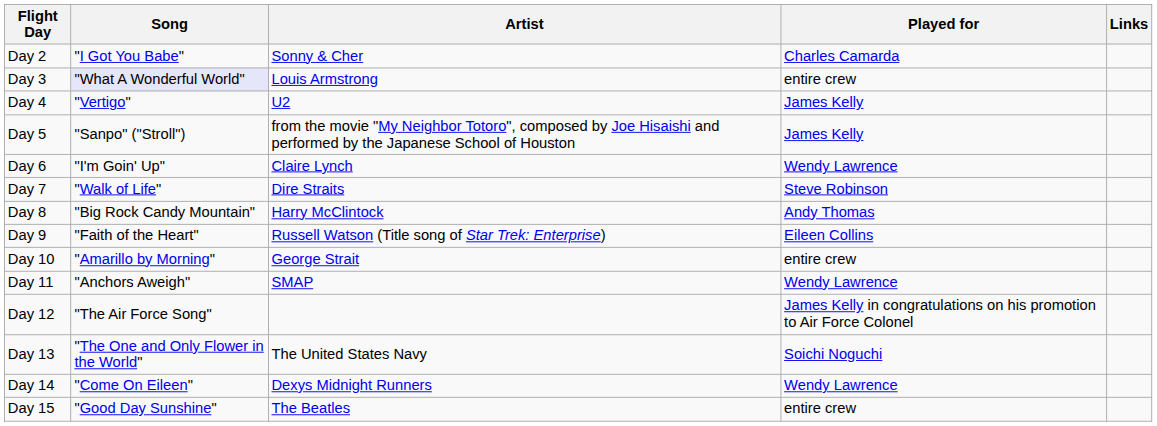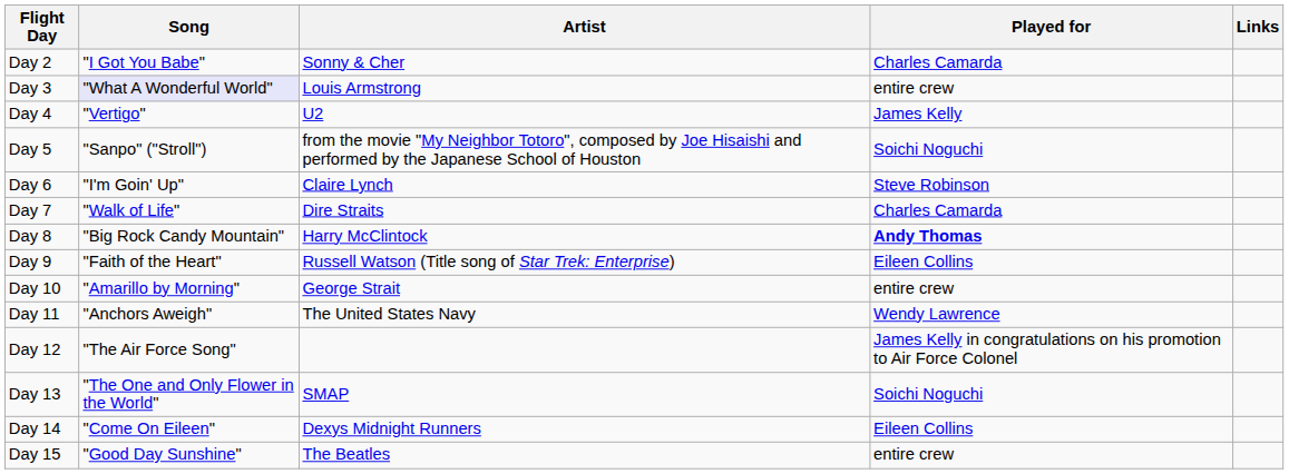 <table class="wikitable">
 <tr>
 <th>Flight Day</th>
 <th>Song</th>
 <th>Artist</th>
 <th>Played for</th>
 <th>Links</th>
 </tr>
 <tr>
 <td>Day 2</td>
 <td>"<a href='#'>I Got You Babe</a>"</td>
 <td><a href='#'>Sonny & Cher</a></td>
 <td><a href='#'>Charles Camarda</a></td>
 <td> </td>
 </tr>
 <tr>
 <td>Day 3</td>
 <td style="background: lavender;">"What A Wonderful World"</td>
 <td><a href='#'>Louis Armstrong</a></td>
 <td>entire crew</td>
 <td></td>
 </tr>
 <tr>
 <td>Day 4</td>
 <td>"<a href='#'>Vertigo</a>"</td>
 <td><a href='#'>U2</a></td>
 <td><a href='#'>James Kelly</a></td>
 <td></td>
 </tr>
 <tr>
 <td>Day 5</td>
 <td>"Sanpo" ("Stroll")</td>
 <td>from the movie "<a href='#'>My Neighbor Totoro</a>", composed by <a href='#'>Joe Hisaishi</a> and performed by the Japanese School of Houston</td>
-<td><a href='#'>James Kelly</a></td>
+<td><a href='#'>Soichi Noguchi</a></td>
 <td> </td>
 </tr>
 <tr>
 <td>Day 6</td>
 <td>"I'm Goin' Up"</td>
 <td><a href='#'>Claire Lynch</a></td>
-<td><a href='#'>Wendy Lawrence</a></td>
+<td><a href='#'>Steve Robinson</a></td>
 <td></td>
 </tr>
 <tr>
 <td>Day 7</td>
 <td>"<a href='#'>Walk of Life</a>"</td>
 <td><a href='#'>Dire Straits</a></td>
-<td><a href='#'>Steve Robinson</a></td>
+<td><a href='#'>Charles Camarda</a></td>
 <td> </td>
 </tr>
 <tr>
 <td>Day 8</td>
 <td>"Big Rock Candy Mountain"</td>
 <td><a href='#'>Harry McClintock</a></td>
-<td><a href='#'>Andy Thomas</a></td>
+<td><strong><a href='#'>Andy Thomas</a></strong></td>
 <td> </td>
 </tr>
 <tr>
 <td>Day 9</td>
 <td>"Faith of the Heart"</td>
 <td><a href='#'>Russell Watson</a> (Title song of <em><a href='#'>Star Trek: Enterprise</a></em>)</td>
 <td><a href='#'>Eileen Collins</a></td>
 <td> </td>
 </tr>
 <tr>
 <td>Day 10</td>
 <td>"<a href='#'>Amarillo by Morning</a>"</td>
 <td><a href='#'>George Strait</a></td>
 <td>entire crew</td>
 <td> </td>
 </tr>
 <tr>
 <td>Day 11</td>
 <td>"Anchors Aweigh"</td>
-<td><a href='#'>SMAP</a></td>
+<td>The United States Navy</td>
 <td><a href='#'>Wendy Lawrence</a></td>
 <td> </td>
 </tr>
 <tr>
 <td>Day 12</td>
 <td>"The Air Force Song"</td>
 <td></td>
 <td><a href='#'>James Kelly</a> in congratulations on his promotion to Air Force Colonel</td>
 <td> </td>
 </tr>
 <tr>
 <td>Day 13</td>
 <td>"<a href='#'>The One and Only Flower in the World</a>"</td>
-<td>The United States Navy</td>
+<td><a href='#'>SMAP</a></td>
 <td><a href='#'>Soichi Noguchi</a></td>
 <td> </td>
 </tr>
 <tr>
 <td>Day 14</td>
 <td>"<a href='#'>Come On Eileen</a>"</td>
 <td><a href='#'>Dexys Midnight Runners</a></td>
-<td><a href='#'>Wendy Lawrence</a></td>
+<td><a href='#'>Eileen Collins</a></td>
 <td> </td>
 </tr>
 <tr>
 <td>Day 15</td>
 <td>"<a href='#'>Good Day Sunshine</a>"</td>
 <td><a href='#'>The Beatles</a></td>
 <td>entire crew</td>
 <td> </td>
 </tr>
 </table>
